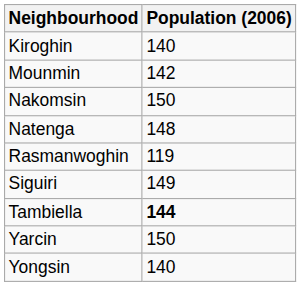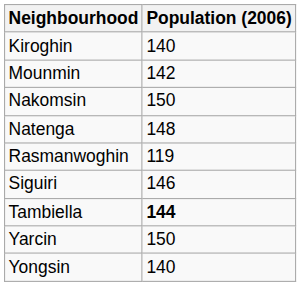 <table class="wikitable">
 <tr>
 <th>Neighbourhood</th>
 <th>Population (2006)</th>
 </tr>
 <tr>
 <td>Kiroghin</td>
 <td>140</td>
 </tr>
 <tr>
 <td>Mounmin</td>
 <td>142</td>
 </tr>
 <tr>
 <td>Nakomsin</td>
 <td>150</td>
 </tr>
 <tr>
 <td>Natenga</td>
 <td>148</td>
 </tr>
 <tr>
 <td>Rasmanwoghin</td>
 <td>119</td>
 </tr>
 <tr>
 <td>Siguiri</td>
-<td>149</td>
+<td>146</td>
 </tr>
 <tr>
 <td>Tambiella</td>
 <td><strong>144</strong></td>
 </tr>
 <tr>
 <td>Yarcin</td>
 <td>150</td>
 </tr>
 <tr>
 <td>Yongsin</td>
 <td>140</td>
 </tr>
 </table>
